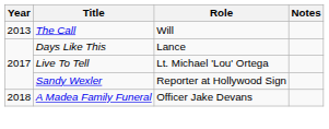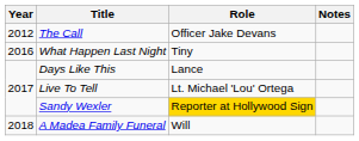 <table class="wikitable sortable">
 <tr>
 <th>Year</th>
 <th>Title</th>
 <th>Role</th>
 <th class="unsortable">Notes</th>
 </tr>
 <tr>
-<td>2013</td>
+<td>2012</td>
 <td><em><a href='#'>The Call</a></em></td>
-<td>Will</td>
+<td>Officer Jake Devans</td>
+<td></td>
+</tr>
+<tr>
+<td>2016</td>
+<td><em>What Happen Last Night</em></td>
+<td>Tiny</td>
 <td></td>
 </tr>
 <tr>
 <td rowspan="3">2017</td>
 <td><em>Days Like This</em></td>
 <td>Lance</td>
 <td></td>
 </tr>
 <tr>
 <td><em>Live To Tell</em></td>
 <td>Lt. Michael 'Lou' Ortega</td>
 <td></td>
 </tr>
 <tr>
 <td><em><a href='#'>Sandy Wexler</a></em></td>
-<td>Reporter at Hollywood Sign</td>
+<td style="background: gold;">Reporter at Hollywood Sign</td>
 <td></td>
 </tr>
 <tr>
 <td>2018</td>
 <td><em><a href='#'>A Madea Family Funeral</a></em></td>
-<td>Officer Jake Devans</td>
+<td>Will</td>
 <td></td>
 </tr>
 </table>
